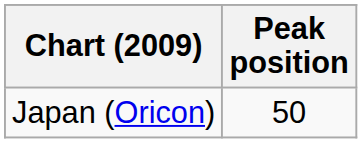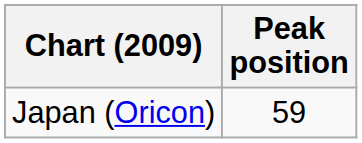 <table class="wikitable sortable plainrowheaders">
 <tr>
 <th scope="col">Chart (2009)</th>
 <th scope="col">Peak<br>position</th>
 </tr>
 <tr>
 <td>Japan (<a href='#'>Oricon</a>)</td>
-<td style="text-align:center;">50</td>
+<td style="text-align:center;">59</td>
 </tr>
 </table>
